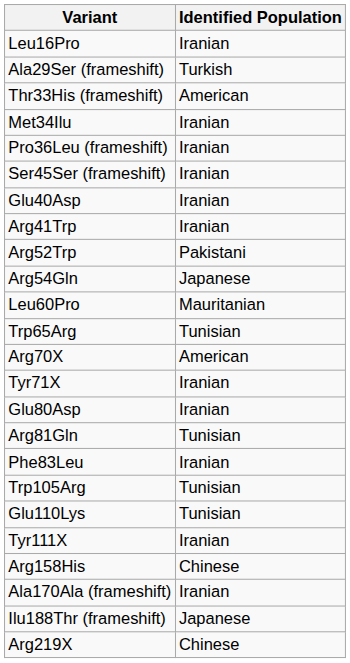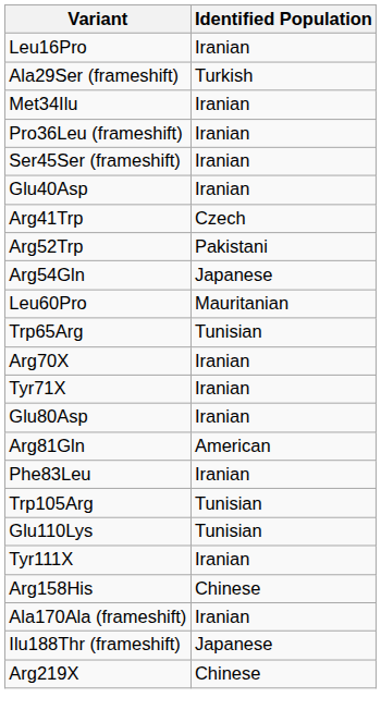 <table class="wikitable">
 <tr>
 <th>Variant</th>
 <th>Identified Population</th>
 </tr>
 <tr>
 <td>Leu16Pro</td>
 <td>Iranian</td>
 </tr>
 <tr>
 <td>Ala29Ser (frameshift)</td>
 <td>Turkish</td>
-</tr>
-<tr>
-<td>Thr33His (frameshift)</td>
-<td>American</td>
 </tr>
 <tr>
 <td>Met34Ilu</td>
 <td>Iranian</td>
 </tr>
 <tr>
 <td>Pro36Leu (frameshift)</td>
 <td>Iranian</td>
 </tr>
 <tr>
 <td>Ser45Ser (frameshift)</td>
 <td>Iranian</td>
 </tr>
 <tr>
 <td>Glu40Asp</td>
 <td>Iranian</td>
 </tr>
 <tr>
 <td>Arg41Trp</td>
-<td>Iranian</td>
+<td>Czech</td>
 </tr>
 <tr>
 <td>Arg52Trp</td>
 <td>Pakistani</td>
 </tr>
 <tr>
 <td>Arg54Gln</td>
 <td>Japanese</td>
 </tr>
 <tr>
 <td>Leu60Pro</td>
 <td>Mauritanian</td>
 </tr>
 <tr>
 <td>Trp65Arg</td>
 <td>Tunisian</td>
 </tr>
 <tr>
 <td>Arg70X</td>
-<td>American</td>
+<td>Iranian</td>
 </tr>
 <tr>
 <td>Tyr71X</td>
 <td>Iranian</td>
 </tr>
 <tr>
 <td>Glu80Asp</td>
 <td>Iranian</td>
 </tr>
 <tr>
 <td>Arg81Gln</td>
-<td>Tunisian</td>
+<td>American</td>
 </tr>
 <tr>
 <td>Phe83Leu</td>
 <td>Iranian</td>
 </tr>
 <tr>
 <td>Trp105Arg</td>
 <td>Tunisian</td>
 </tr>
 <tr>
 <td>Glu110Lys</td>
 <td>Tunisian</td>
 </tr>
 <tr>
 <td>Tyr111X</td>
 <td>Iranian</td>
 </tr>
 <tr>
 <td>Arg158His</td>
 <td>Chinese</td>
 </tr>
 <tr>
 <td>Ala170Ala (frameshift)</td>
 <td>Iranian</td>
 </tr>
 <tr>
 <td>Ilu188Thr (frameshift)</td>
 <td>Japanese</td>
 </tr>
 <tr>
 <td>Arg219X</td>
 <td>Chinese</td>
 </tr>
 </table>
